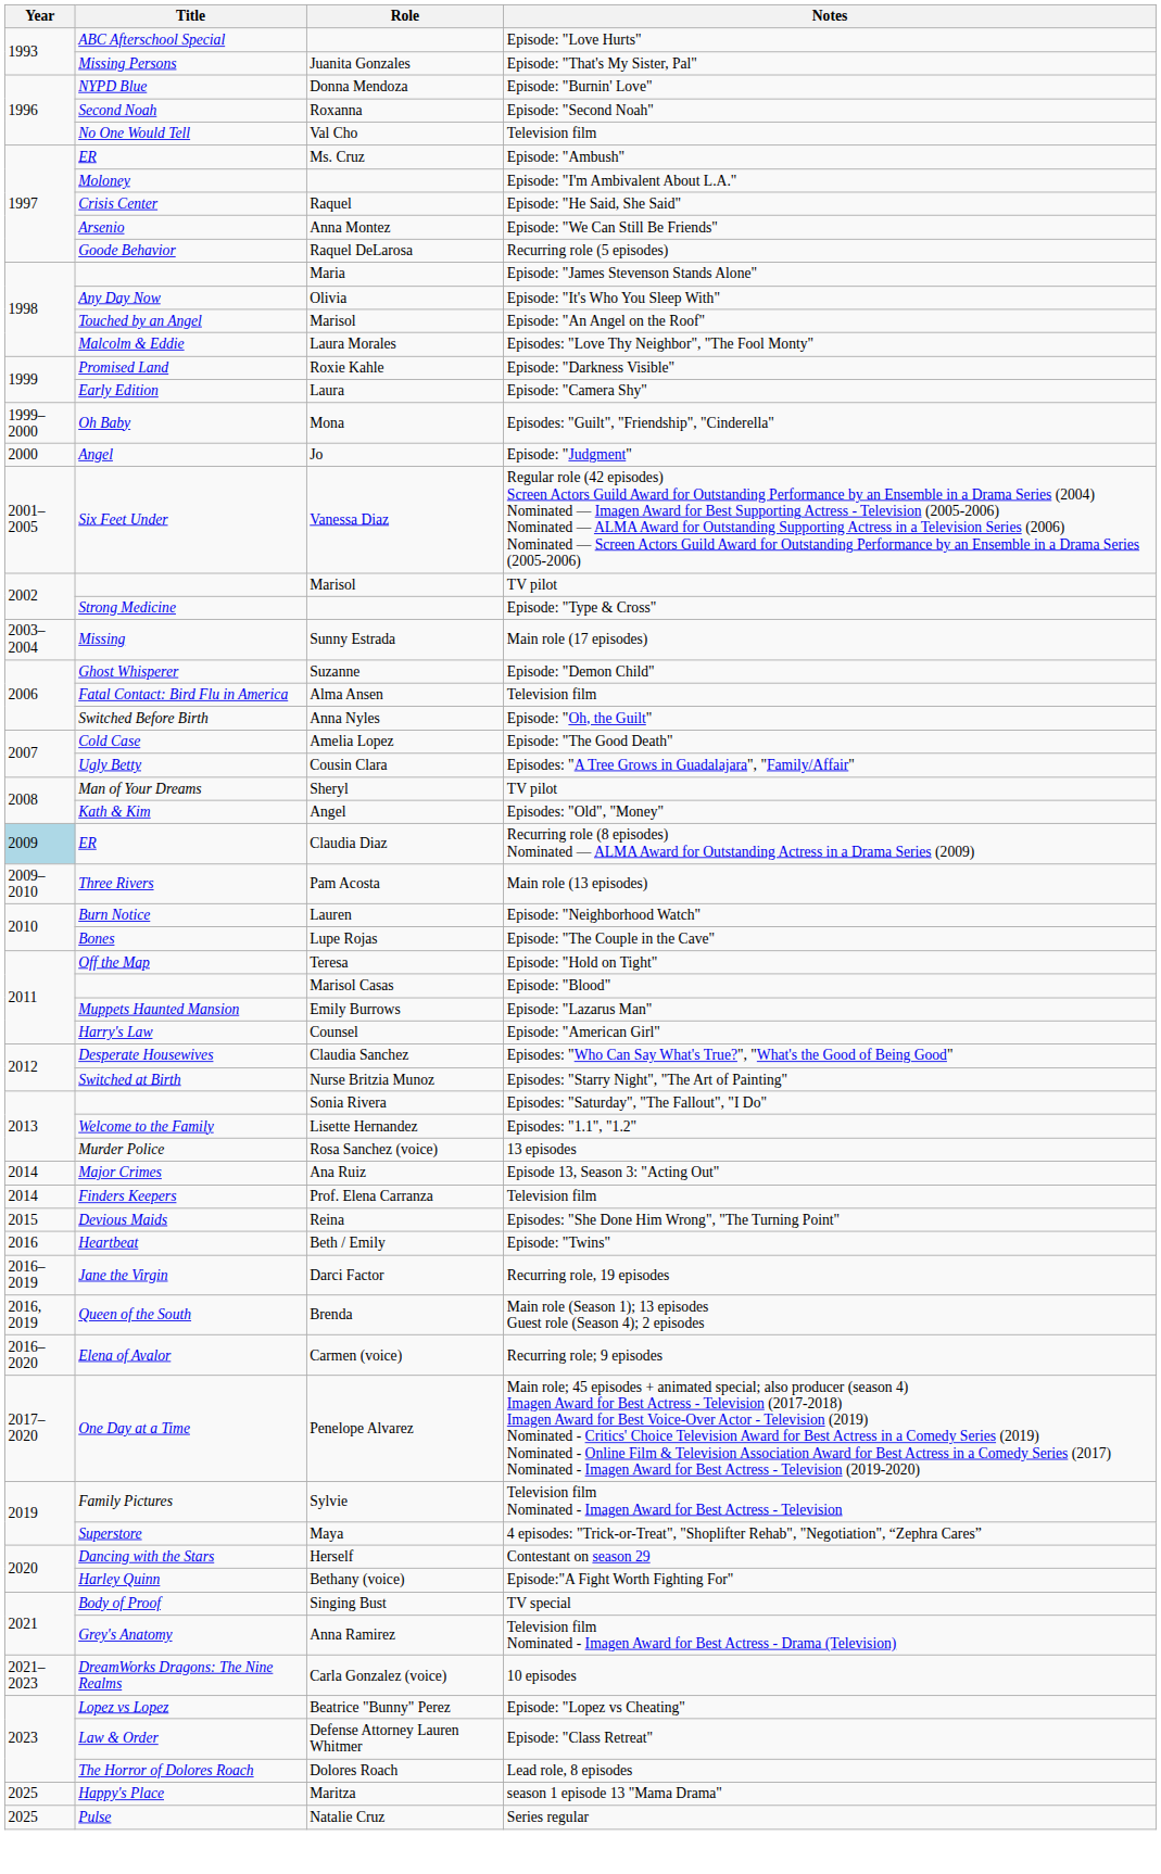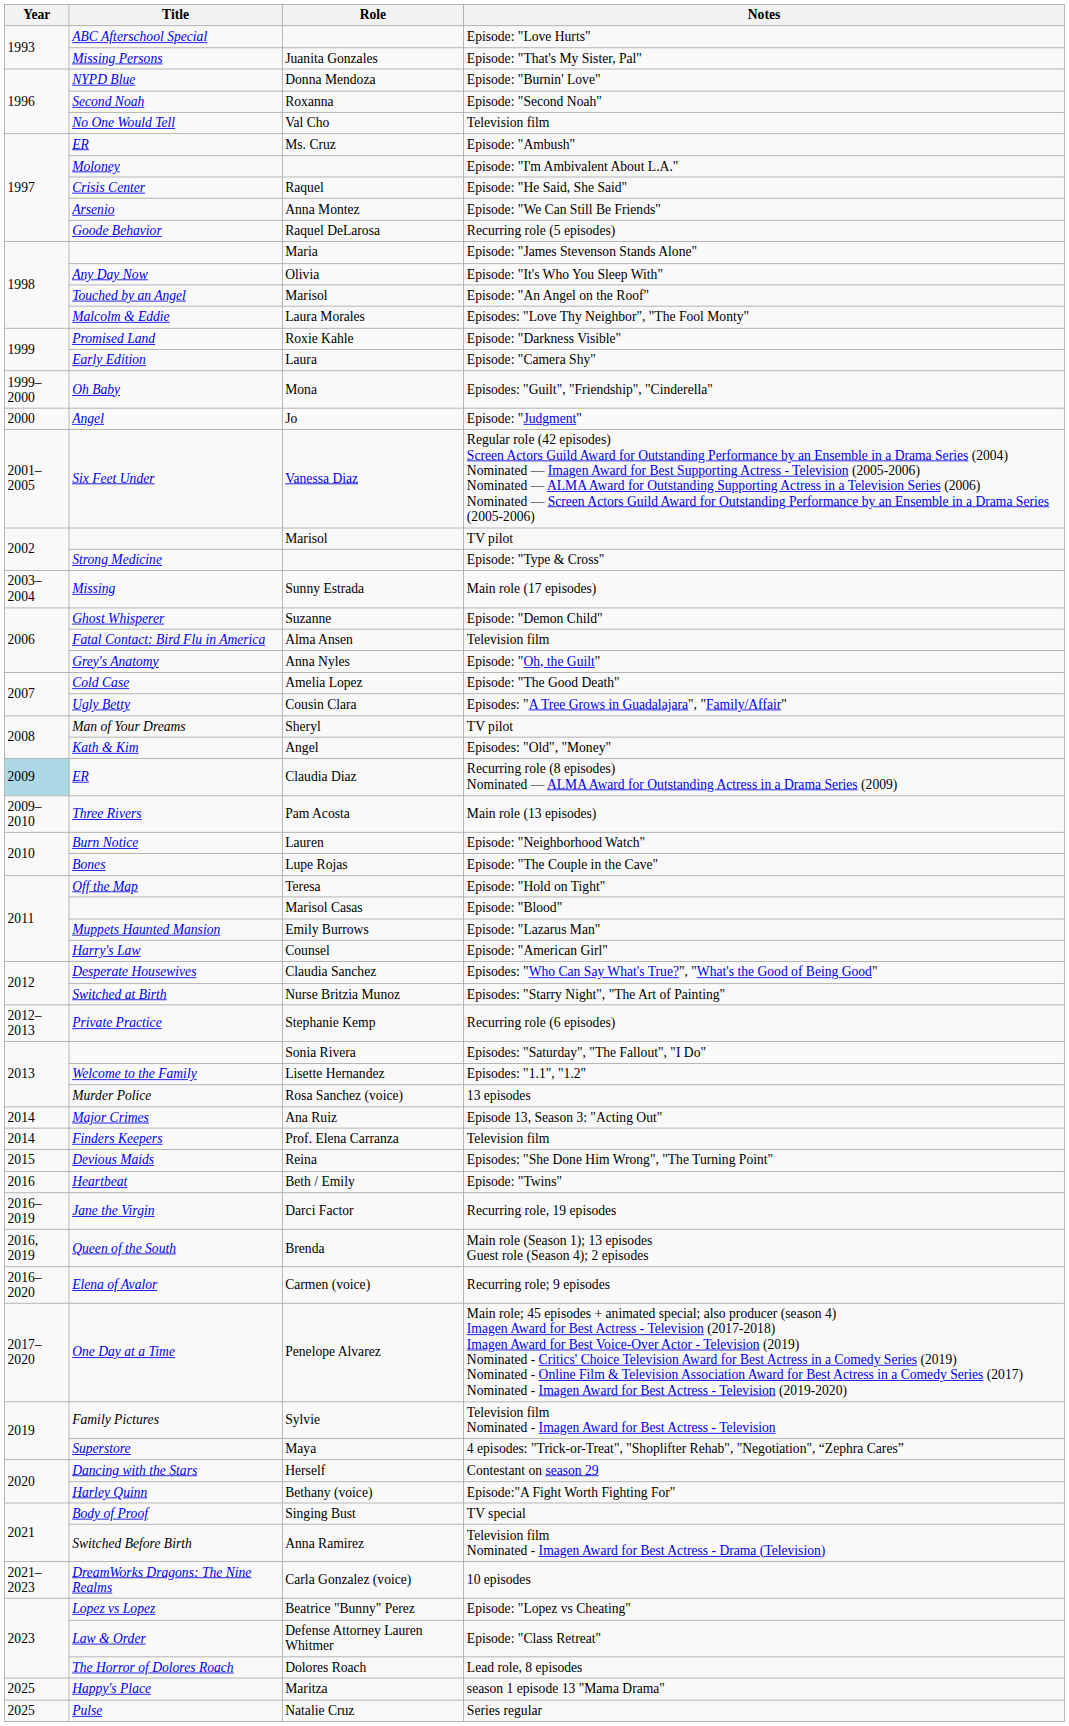 <table class="wikitable sortable">
 <tr>
 <th>Year</th>
 <th>Title</th>
 <th>Role</th>
 <th class="unsortable">Notes</th>
 </tr>
 <tr>
 <td rowspan=2>1993</td>
 <td><em><a href='#'>ABC Afterschool Special</a></em></td>
 <td></td>
 <td>Episode: "Love Hurts"</td>
 </tr>
 <tr>
 <td><em><a href='#'>Missing Persons</a></em></td>
 <td>Juanita Gonzales</td>
 <td>Episode: "That's My Sister, Pal"</td>
 </tr>
 <tr>
 <td rowspan=3>1996</td>
 <td><em><a href='#'>NYPD Blue</a></em></td>
 <td>Donna Mendoza</td>
 <td>Episode: "Burnin' Love"</td>
 </tr>
 <tr>
 <td><em><a href='#'>Second Noah</a></em></td>
 <td>Roxanna</td>
 <td>Episode: "Second Noah"</td>
 </tr>
 <tr>
 <td><em><a href='#'>No One Would Tell</a></em></td>
 <td>Val Cho</td>
 <td>Television film</td>
 </tr>
 <tr>
 <td rowspan=5>1997</td>
 <td><em><a href='#'>ER</a></em></td>
 <td>Ms. Cruz</td>
 <td>Episode: "Ambush"</td>
 </tr>
 <tr>
 <td><em><a href='#'>Moloney</a></em></td>
 <td></td>
 <td>Episode: "I'm Ambivalent About L.A."</td>
 </tr>
 <tr>
 <td><em><a href='#'>Crisis Center</a></em></td>
 <td>Raquel</td>
 <td>Episode: "He Said, She Said"</td>
 </tr>
 <tr>
 <td><em><a href='#'>Arsenio</a></em></td>
 <td>Anna Montez</td>
 <td>Episode: "We Can Still Be Friends"</td>
 </tr>
 <tr>
 <td><em><a href='#'>Goode Behavior</a></em></td>
 <td>Raquel DeLarosa</td>
 <td>Recurring role (5 episodes)</td>
 </tr>
 <tr>
 <td rowspan=4>1998</td>
 <td><em></em></td>
 <td>Maria</td>
 <td>Episode: "James Stevenson Stands Alone"</td>
 </tr>
 <tr>
 <td><em><a href='#'>Any Day Now</a></em></td>
 <td>Olivia</td>
 <td>Episode: "It's Who You Sleep With"</td>
 </tr>
 <tr>
 <td><em><a href='#'>Touched by an Angel</a></em></td>
 <td>Marisol</td>
 <td>Episode: "An Angel on the Roof"</td>
 </tr>
 <tr>
 <td><em><a href='#'>Malcolm & Eddie</a></em></td>
 <td>Laura Morales</td>
 <td>Episodes: "Love Thy Neighbor", "The Fool Monty"</td>
 </tr>
 <tr>
 <td rowspan=2>1999</td>
 <td><em><a href='#'>Promised Land</a></em></td>
 <td>Roxie Kahle</td>
 <td>Episode: "Darkness Visible"</td>
 </tr>
 <tr>
 <td><em><a href='#'>Early Edition</a></em></td>
 <td>Laura</td>
 <td>Episode: "Camera Shy"</td>
 </tr>
 <tr>
 <td>1999–2000</td>
 <td><em><a href='#'>Oh Baby</a></em></td>
 <td>Mona</td>
 <td>Episodes: "Guilt", "Friendship", "Cinderella"</td>
 </tr>
 <tr>
 <td>2000</td>
 <td><em><a href='#'>Angel</a></em></td>
 <td>Jo</td>
 <td>Episode: "<a href='#'>Judgment</a>"</td>
 </tr>
 <tr>
 <td>2001–2005</td>
 <td><em><a href='#'>Six Feet Under</a></em></td>
 <td><a href='#'>Vanessa Diaz</a></td>
 <td>Regular role (42 episodes)<br><a href='#'>Screen Actors Guild Award for Outstanding Performance by an Ensemble in a Drama Series</a> (2004)<br>Nominated — <a href='#'>Imagen Award for Best Supporting Actress - Television</a> (2005-2006)<br>Nominated — <a href='#'>ALMA Award for Outstanding Supporting Actress in a Television Series</a> (2006)<br>Nominated — <a href='#'>Screen Actors Guild Award for Outstanding Performance by an Ensemble in a Drama Series</a> (2005-2006)</td>
 </tr>
 <tr>
 <td rowspan=2>2002</td>
 <td><em></em></td>
 <td>Marisol</td>
 <td>TV pilot</td>
 </tr>
 <tr>
 <td><em><a href='#'>Strong Medicine</a></em></td>
 <td></td>
 <td>Episode: "Type & Cross"</td>
 </tr>
 <tr>
 <td>2003–2004</td>
 <td><em><a href='#'>Missing</a></em></td>
 <td>Sunny Estrada</td>
 <td>Main role (17 episodes)</td>
 </tr>
 <tr>
 <td rowspan=3>2006</td>
 <td><em><a href='#'>Ghost Whisperer</a></em></td>
 <td>Suzanne</td>
 <td>Episode: "Demon Child"</td>
 </tr>
 <tr>
 <td><em><a href='#'>Fatal Contact: Bird Flu in America</a></em></td>
 <td>Alma Ansen</td>
 <td>Television film</td>
 </tr>
 <tr>
-<td><em>Switched Before Birth</em></td>
+<td><em><a href='#'>Grey's Anatomy</a></em></td>
 <td>Anna Nyles</td>
 <td>Episode: "<a href='#'>Oh, the Guilt</a>"</td>
 </tr>
 <tr>
 <td rowspan=2>2007</td>
 <td><em><a href='#'>Cold Case</a></em></td>
 <td>Amelia Lopez</td>
 <td>Episode: "The Good Death"</td>
 </tr>
 <tr>
 <td><em><a href='#'>Ugly Betty</a></em></td>
 <td>Cousin Clara</td>
 <td>Episodes: "<a href='#'>A Tree Grows in Guadalajara</a>", "<a href='#'>Family/Affair</a>"</td>
 </tr>
 <tr>
 <td rowspan=2>2008</td>
 <td><em>Man of Your Dreams</em></td>
 <td>Sheryl</td>
 <td>TV pilot</td>
 </tr>
 <tr>
 <td><em><a href='#'>Kath & Kim</a></em></td>
 <td>Angel</td>
 <td>Episodes: "Old", "Money"</td>
 </tr>
 <tr>
 <td style="background: lightblue;">2009</td>
 <td><em><a href='#'>ER</a></em></td>
 <td>Claudia Diaz</td>
 <td>Recurring role (8 episodes)<br>Nominated — <a href='#'>ALMA Award for Outstanding Actress in a Drama Series</a> (2009)</td>
 </tr>
 <tr>
 <td>2009–2010</td>
 <td><em><a href='#'>Three Rivers</a></em></td>
 <td>Pam Acosta</td>
 <td>Main role (13 episodes)</td>
 </tr>
 <tr>
 <td rowspan=2>2010</td>
 <td><em><a href='#'>Burn Notice</a></em></td>
 <td>Lauren</td>
 <td>Episode: "Neighborhood Watch"</td>
 </tr>
 <tr>
 <td><em><a href='#'>Bones</a></em></td>
 <td>Lupe Rojas</td>
 <td>Episode: "The Couple in the Cave"</td>
 </tr>
 <tr>
 <td rowspan=4>2011</td>
 <td><em><a href='#'>Off the Map</a></em></td>
 <td>Teresa</td>
 <td>Episode: "Hold on Tight"</td>
 </tr>
 <tr>
 <td><em></em></td>
 <td>Marisol Casas</td>
 <td>Episode: "Blood"</td>
 </tr>
 <tr>
 <td><em><a href='#'>Muppets Haunted Mansion</a></em></td>
 <td>Emily Burrows</td>
 <td>Episode: "Lazarus Man"</td>
 </tr>
 <tr>
 <td><em><a href='#'>Harry's Law</a></em></td>
 <td>Counsel</td>
 <td>Episode: "American Girl"</td>
 </tr>
 <tr>
 <td rowspan=2>2012</td>
 <td><em><a href='#'>Desperate Housewives</a></em></td>
 <td>Claudia Sanchez</td>
 <td>Episodes: "<a href='#'>Who Can Say What's True?</a>", "<a href='#'>What's the Good of Being Good</a>"</td>
 </tr>
 <tr>
 <td><em><a href='#'>Switched at Birth</a></em></td>
 <td>Nurse Britzia Munoz</td>
 <td>Episodes: "Starry Night", "The Art of Painting"</td>
+</tr>
+<tr>
+<td>2012–2013</td>
+<td><em><a href='#'>Private Practice</a></em></td>
+<td>Stephanie Kemp</td>
+<td>Recurring role (6 episodes)</td>
 </tr>
 <tr>
 <td rowspan=3>2013</td>
 <td><em></em></td>
 <td>Sonia Rivera</td>
 <td>Episodes: "Saturday", "The Fallout", "I Do"</td>
 </tr>
 <tr>
 <td><em><a href='#'>Welcome to the Family</a></em></td>
 <td>Lisette Hernandez</td>
 <td>Episodes: "1.1", "1.2"</td>
 </tr>
 <tr>
 <td><em>Murder Police</em></td>
 <td>Rosa Sanchez (voice)</td>
 <td>13 episodes</td>
 </tr>
 <tr>
 <td>2014</td>
 <td><em><a href='#'>Major Crimes</a></em></td>
 <td>Ana Ruiz</td>
 <td>Episode 13, Season 3: "Acting Out"</td>
 </tr>
 <tr>
 <td>2014</td>
 <td><em><a href='#'>Finders Keepers</a></em></td>
 <td>Prof. Elena Carranza</td>
 <td>Television film</td>
 </tr>
 <tr>
 <td>2015</td>
 <td><em><a href='#'>Devious Maids</a></em></td>
 <td>Reina</td>
 <td>Episodes: "She Done Him Wrong", "The Turning Point"</td>
 </tr>
 <tr>
 <td>2016</td>
 <td><em><a href='#'>Heartbeat</a></em></td>
 <td>Beth / Emily</td>
 <td>Episode: "Twins"</td>
 </tr>
 <tr>
 <td>2016–2019</td>
 <td><em><a href='#'>Jane the Virgin</a></em></td>
 <td>Darci Factor</td>
 <td>Recurring role, 19 episodes</td>
 </tr>
 <tr>
 <td>2016, 2019</td>
 <td><em><a href='#'>Queen of the South</a></em></td>
 <td>Brenda</td>
 <td>Main role (Season 1); 13 episodes<br> Guest role (Season 4); 2 episodes</td>
 </tr>
 <tr>
 <td>2016–2020</td>
 <td><em><a href='#'>Elena of Avalor</a></em></td>
 <td>Carmen (voice)</td>
 <td>Recurring role; 9 episodes</td>
 </tr>
 <tr>
 <td>2017–2020</td>
 <td><em><a href='#'>One Day at a Time</a></em></td>
 <td>Penelope Alvarez</td>
 <td>Main role; 45 episodes + animated special; also producer (season 4) <br><a href='#'>Imagen Award for Best Actress - Television</a> (2017-2018)<br><a href='#'>Imagen Award for Best Voice-Over Actor - Television</a> (2019)<br>Nominated - <a href='#'>Critics' Choice Television Award for Best Actress in a Comedy Series</a> (2019)<br>Nominated - <a href='#'>Online Film & Television Association Award for Best Actress in a Comedy Series</a> (2017)<br>Nominated - <a href='#'>Imagen Award for Best Actress - Television</a> (2019-2020)</td>
 </tr>
 <tr>
 <td rowspan=2>2019</td>
 <td><em>Family Pictures</em></td>
 <td>Sylvie</td>
 <td>Television film<br>Nominated - <a href='#'>Imagen Award for Best Actress - Television</a></td>
 </tr>
 <tr>
 <td><em><a href='#'>Superstore</a></em></td>
 <td>Maya</td>
 <td>4 episodes: "Trick-or-Treat", "Shoplifter Rehab", "Negotiation", “Zephra Cares”</td>
 </tr>
 <tr>
 <td rowspan=2>2020</td>
 <td><em><a href='#'>Dancing with the Stars</a></em></td>
 <td>Herself</td>
 <td>Contestant on <a href='#'>season 29</a></td>
 </tr>
 <tr>
 <td><em><a href='#'>Harley Quinn</a></em></td>
 <td>Bethany (voice)</td>
 <td>Episode:"A Fight Worth Fighting For"</td>
 </tr>
 <tr>
 <td rowspan=2>2021</td>
 <td><em><a href='#'>Body of Proof</a></em></td>
 <td>Singing Bust</td>
 <td>TV special</td>
 </tr>
 <tr>
-<td><em><a href='#'>Grey's Anatomy</a></em></td>
+<td><em>Switched Before Birth</em></td>
 <td>Anna Ramirez</td>
 <td>Television film<br>Nominated - <a href='#'>Imagen Award for Best Actress - Drama (Television)</a></td>
 </tr>
 <tr>
 <td>2021–2023</td>
 <td><em><a href='#'>DreamWorks Dragons: The Nine Realms</a></em></td>
 <td>Carla Gonzalez (voice)</td>
 <td>10 episodes</td>
 </tr>
 <tr>
 <td rowspan=3>2023</td>
 <td><em><a href='#'>Lopez vs Lopez</a></em></td>
 <td>Beatrice "Bunny" Perez</td>
 <td>Episode: "Lopez vs Cheating"</td>
 </tr>
 <tr>
 <td><em><a href='#'>Law & Order</a></em></td>
 <td>Defense Attorney Lauren Whitmer</td>
 <td>Episode: "Class Retreat"</td>
 </tr>
 <tr>
 <td><em><a href='#'>The Horror of Dolores Roach</a></em></td>
 <td>Dolores Roach</td>
 <td>Lead role, 8 episodes</td>
 </tr>
 <tr>
 <td>2025</td>
 <td><em><a href='#'>Happy's Place</a></em></td>
 <td>Maritza</td>
 <td>season 1 episode 13 "Mama Drama"</td>
 </tr>
 <tr>
 <td>2025</td>
 <td><em><a href='#'>Pulse</a></em></td>
 <td>Natalie Cruz</td>
 <td>Series regular</td>
 </tr>
 </table>
